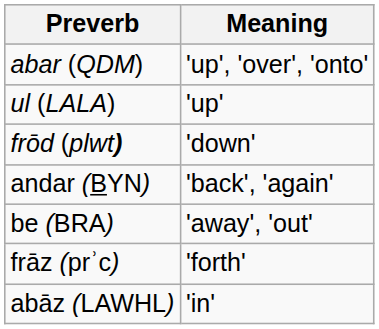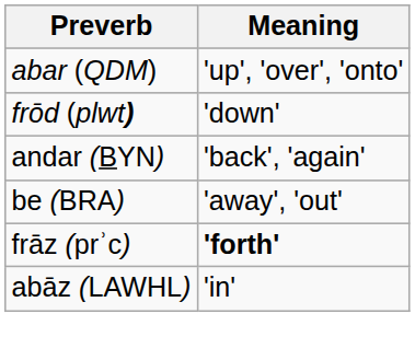 <table class="wikitable">
 <tr>
 <th>Preverb</th>
 <th>Meaning</th>
 </tr>
 <tr>
 <td><em>abar</em> (<em>QDM</em>)</td>
 <td>'up',  'over', 'onto'</td>
-</tr>
-<tr>
-<td><em>ul</em> (<em>LALA</em>)</td>
-<td>'up'</td>
 </tr>
 <tr>
 <td><em>frōd</em> (<em>plwt<strong>)</td>
 <td>'down'</td>
 </tr>
 <tr>
 <td></em>andar<em> (</em><u>B</u>YN<em>)</td>
 <td>'back',  'again'</td>
 </tr>
 <tr>
 <td></em>be<em> (</em>BRA<em>)</td>
 <td>'away',  'out'</td>
 </tr>
 <tr>
 <td></em>frāz<em> (</em>prʾc<em>)</td>
-<td>'forth'</td>
+<td><strong>'forth'</strong></td>
 </tr>
 <tr>
 <td></em>abāz<em> (</em>LAWHL<em>)</td>
 <td>'in'</td>
 </tr>
 </table>
